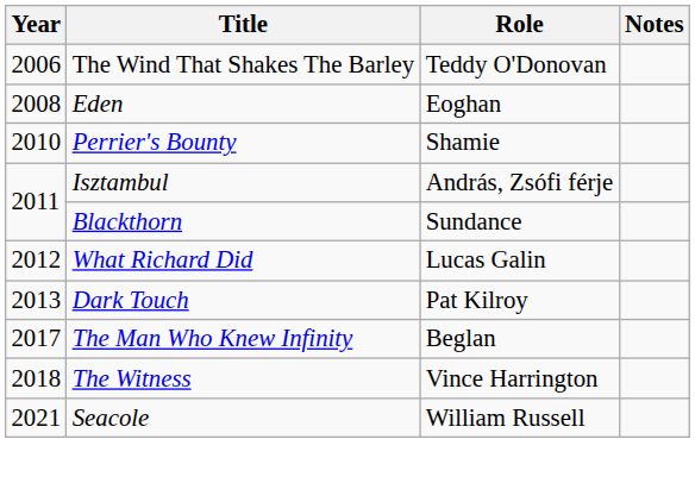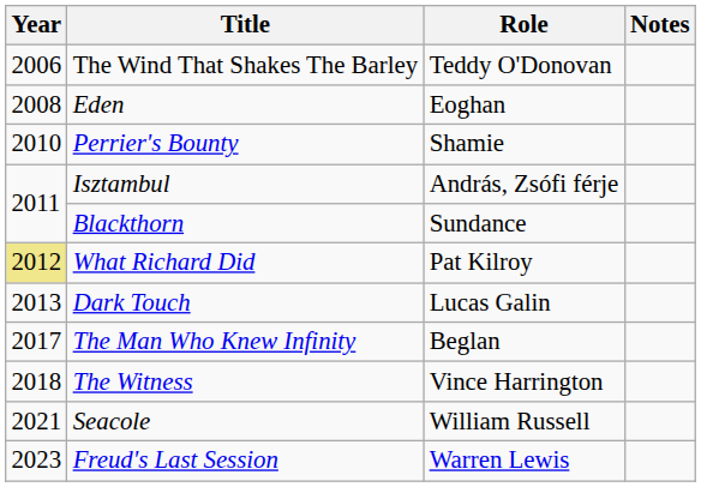 <table class="wikitable">
 <tr>
 <th>Year</th>
 <th>Title</th>
 <th>Role</th>
 <th>Notes</th>
 </tr>
 <tr>
 <td>2006</td>
 <td>The Wind That Shakes The Barley</td>
 <td>Teddy O'Donovan</td>
 <td></td>
 </tr>
 <tr>
 <td>2008</td>
 <td><em>Eden</em></td>
 <td>Eoghan</td>
 <td></td>
 </tr>
 <tr>
 <td>2010</td>
 <td><em><a href='#'>Perrier's Bounty</a></em></td>
 <td>Shamie</td>
 <td></td>
 </tr>
 <tr>
 <td rowspan="2">2011</td>
 <td><em>Isztambul</em></td>
 <td>András, Zsófi férje</td>
 <td></td>
 </tr>
 <tr>
 <td><a href='#'><em>Blackthorn</em></a></td>
 <td>Sundance</td>
 <td></td>
 </tr>
 <tr>
-<td>2012</td>
+<td style="background: khaki;">2012</td>
 <td><em><a href='#'>What Richard Did</a></em></td>
-<td>Lucas Galin</td>
+<td>Pat Kilroy</td>
 <td></td>
 </tr>
 <tr>
 <td>2013</td>
 <td><em><a href='#'>Dark Touch</a></em></td>
-<td>Pat Kilroy</td>
+<td>Lucas Galin</td>
 <td></td>
 </tr>
 <tr>
 <td>2017</td>
 <td><a href='#'><em>The Man Who Knew Infinity</em></a></td>
 <td>Beglan</td>
 <td></td>
 </tr>
 <tr>
 <td>2018</td>
 <td><em><a href='#'>The Witness</a></em></td>
 <td>Vince Harrington</td>
 <td></td>
 </tr>
 <tr>
 <td>2021</td>
 <td><em>Seacole</em></td>
 <td>William Russell</td>
 <td></td>
 </tr>
+<tr>
+<td>2023</td>
+<td><em><a href='#'>Freud's Last Session</a></em></td>
+<td><a href='#'>Warren Lewis</a></td>
+<td></td>
+</tr>
 </table>
